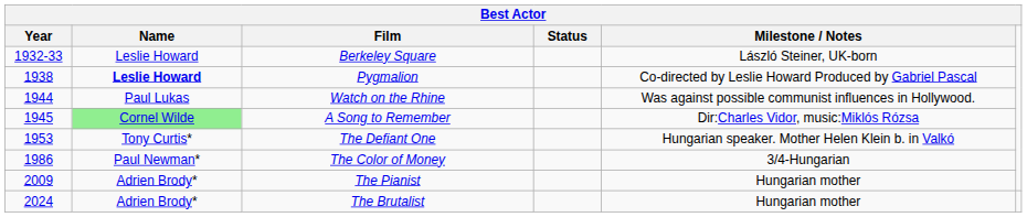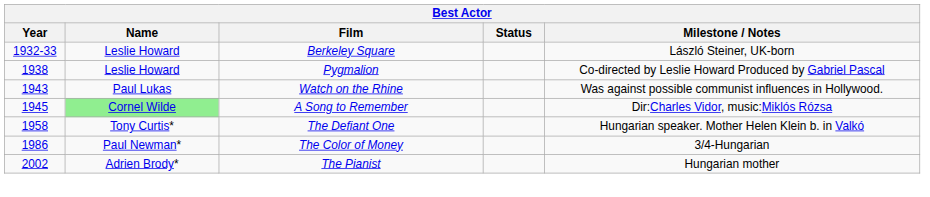 <table class="wikitable" style="text-align: center">
 <tr>
 <th colspan=6 style="text-align:center;"><a href='#'>Best Actor</a></th>
 </tr>
 <tr>
 <th style="width:075px;">Year</th>
 <th style="width:200px;">Name</th>
 <th style="width:350px;">Film</th>
 <th style="width:075px;">Status</th>
 <th style="width:500px;">Milestone / Notes</th>
 </tr>
 <tr>
 <td style="text-align: center"><a href='#'>1932-33</a></td>
 <td rowspan="1"><a href='#'>Leslie Howard</a></td>
 <td><em><a href='#'>Berkeley Square</a></em></td>
 <td></td>
 <td>László Steiner, UK-born</td>
 </tr>
 <tr>
 <td><a href='#'>1938</a></td>
-<td><strong><a href='#'>Leslie Howard</a></strong></td>
+<td><a href='#'>Leslie Howard</a></td>
 <td><em><a href='#'>Pygmalion</a></em></td>
 <td></td>
 <td>Co-directed by Leslie Howard Produced by <a href='#'>Gabriel Pascal</a></td>
 </tr>
 <tr>
-<td><a href='#'>1944</a></td>
+<td><a href='#'>1943</a></td>
 <td><a href='#'>Paul Lukas</a></td>
 <td><em><a href='#'>Watch on the Rhine</a></em></td>
 <td></td>
 <td>Was against possible communist influences in Hollywood.</td>
 </tr>
 <tr>
 <td><a href='#'>1945</a></td>
 <td rowspan="1" style="background: lightgreen;"><a href='#'>Cornel Wilde</a></td>
 <td><em><a href='#'>A Song to Remember</a></em></td>
 <td></td>
 <td>Dir:<a href='#'>Charles Vidor</a>, music:<a href='#'>Miklós Rózsa</a></td>
 </tr>
 <tr>
-<td><a href='#'>1953</a></td>
+<td><a href='#'>1958</a></td>
 <td><a href='#'>Tony Curtis</a>*</td>
 <td><em><a href='#'>The Defiant One</a></em></td>
 <td></td>
 <td>Hungarian speaker. Mother Helen Klein b. in <a href='#'>Valkó</a></td>
 </tr>
 <tr>
 <td><a href='#'>1986</a></td>
 <td><a href='#'>Paul Newman</a>*</td>
 <td><em><a href='#'>The Color of Money</a></em></td>
 <td></td>
 <td>3/4-Hungarian</td>
 </tr>
 <tr>
-<td><a href='#'>2009</a></td>
+<td><a href='#'>2002</a></td>
 <td><a href='#'>Adrien Brody</a>*</td>
 <td><em><a href='#'>The Pianist</a></em></td>
 <td></td>
 <td>Hungarian mother</td>
 </tr>
-<tr>
-<td><a href='#'>2024</a></td>
-<td><a href='#'>Adrien Brody</a>*</td>
-<td><em><a href='#'>The Brutalist</a></em></td>
-<td></td>
-<td>Hungarian mother</td>
-<td></td>
-</tr>
 </table>
